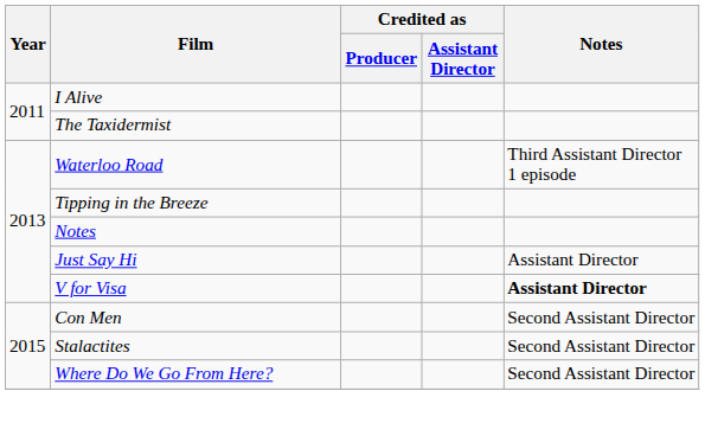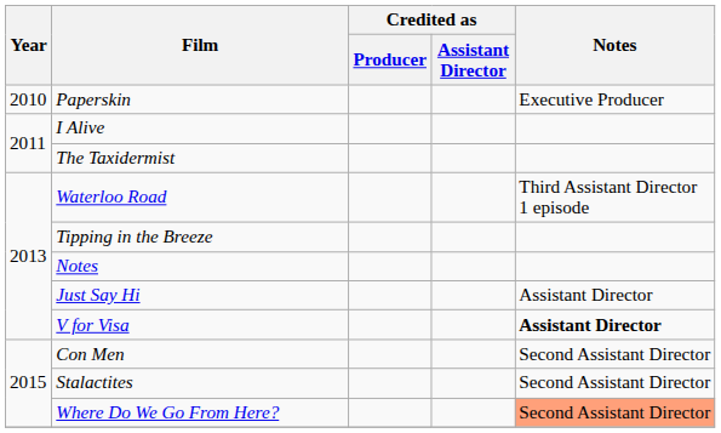 <table class="wikitable sortable" style="margin-right: 0;">
 <tr>
 <th rowspan="2" style="width:33px;">Year</th>
 <th rowspan="2" style="width:250px;">Film</th>
 <th colspan="2">Credited as</th>
 <th rowspan="2">Notes</th>
 </tr>
 <tr>
 <th style="width:65px;"><a href='#'>Producer</a></th>
 <th style="width:65px;"><a href='#'>Assistant Director</a></th>
+</tr>
+<tr>
+<td>2010</td>
+<td style="text-align:left"><em>Paperskin</em></td>
+<td></td>
+<td></td>
+<td>Executive Producer</td>
 </tr>
 <tr>
 <td rowspan="2">2011</td>
 <td style="text-align:left"><em>I Alive</em></td>
 <td></td>
 <td></td>
 <td></td>
 </tr>
 <tr>
 <td style="text-align:left"><em>The Taxidermist</em></td>
 <td></td>
 <td></td>
 <td></td>
 </tr>
 <tr>
 <td rowspan="5">2013</td>
 <td style="text-align:left"><em><a href='#'>Waterloo Road</a></em></td>
 <td></td>
 <td></td>
 <td>Third Assistant Director<br>1 episode</td>
 </tr>
 <tr>
 <td style="text-align:left"><em>Tipping in the Breeze</em></td>
 <td></td>
 <td></td>
 <td></td>
 </tr>
 <tr>
 <td style="text-align:left"><em><a href='#'>Notes</a></em></td>
 <td></td>
 <td></td>
 <td></td>
 </tr>
 <tr>
 <td style="text-align:left"><em><a href='#'>Just Say Hi</a></em></td>
 <td></td>
 <td></td>
 <td>Assistant Director</td>
 </tr>
 <tr>
 <td style="text-align:left"><em><a href='#'>V for Visa</a></em></td>
 <td></td>
 <td></td>
 <td><strong>Assistant Director</strong></td>
 </tr>
 <tr>
 <td rowspan="3">2015</td>
 <td style="text-align:left"><em>Con Men</em></td>
 <td></td>
 <td></td>
 <td>Second Assistant Director</td>
 </tr>
 <tr>
 <td style="text-align:left"><em>Stalactites</em></td>
 <td></td>
 <td></td>
 <td>Second Assistant Director</td>
 </tr>
 <tr>
 <td style="text-align:left"><em><a href='#'>Where Do We Go From Here?</a></em></td>
 <td></td>
 <td></td>
-<td>Second Assistant Director</td>
+<td style="background: lightsalmon;">Second Assistant Director</td>
 </tr>
 <tr>
 </tr>
 </table>
